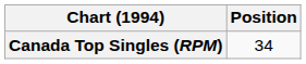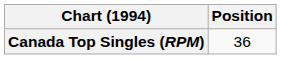 <table class="wikitable plainrowheaders" style="text-align:center">
 <tr>
 <th>Chart (1994)</th>
 <th>Position</th>
 </tr>
 <tr>
 <th scope="row">Canada Top Singles (<em>RPM</em>)</th>
-<td>34</td>
+<td>36</td>
 </tr>
 </table>
